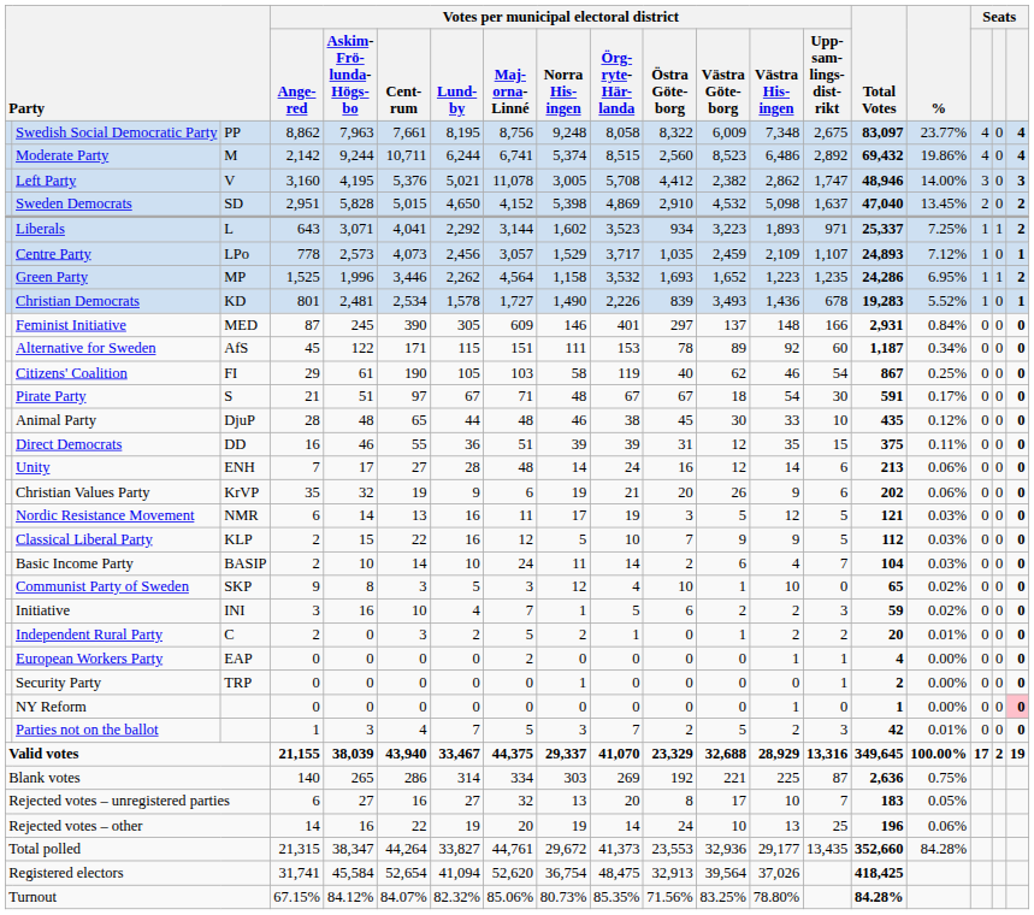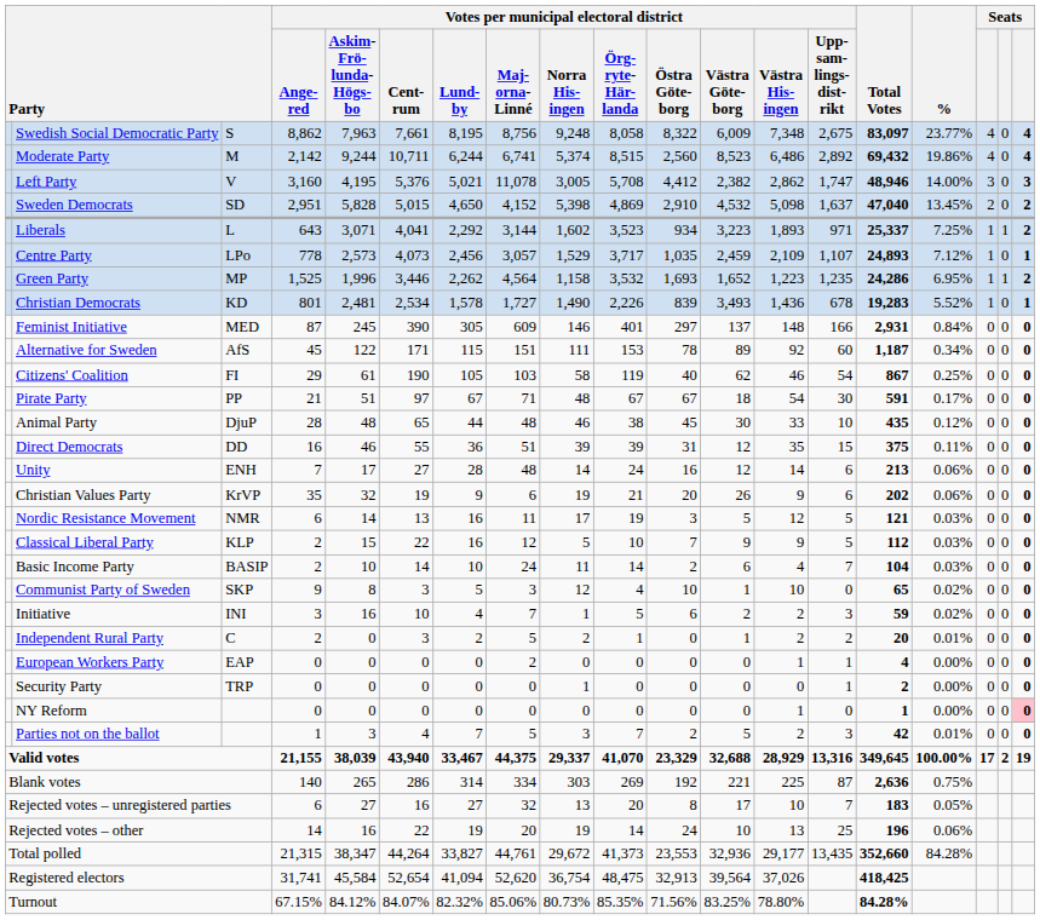 <table class="wikitable" border="1" style="text-align:right;">
 <tr>
 <th style="text-align:left;" valign=bottom rowspan=2 colspan=3>Party</th>
 <th colspan=11>Votes per municipal electoral district</th>
 <th align=center valign=bottom rowspan=2 width="50">Total Votes</th>
 <th align=center valign=bottom rowspan=2 width="50">%</th>
 <th colspan=3>Seats</th>
 </tr>
 <tr>
 <th align=center valign=bottom width="50"><a href='#'>Ange- red</a></th>
 <th align=center valign=bottom width="50"><a href='#'>Askim</a>-<a href='#'>Frö- lunda</a>-<a href='#'>Högs- bo</a></th>
 <th align=center valign=bottom width="50">Cent- rum</th>
 <th align=center valign=bottom width="50"><a href='#'>Lund- by</a></th>
 <th align=center valign=bottom width="50"><a href='#'>Maj- orna</a>-Linné</th>
 <th align=center valign=bottom width="50">Norra <a href='#'>His- ingen</a></th>
 <th align=center valign=bottom width="50"><a href='#'>Örg- ryte</a>-<a href='#'>Här- landa</a></th>
 <th align=center valign=bottom width="50">Östra Göte- borg</th>
 <th align=center valign=bottom width="50">Västra Göte- borg</th>
 <th align=center valign=bottom width="50">Västra <a href='#'>His- ingen</a></th>
 <th align=center valign=bottom width="50">Upp- sam- lings- dist- rikt</th>
 <th align=center valign=bottom width="20"><small></small></th>
 <th align=center valign=bottom width="20"><small><a href='#'></a></small></th>
 <th align=center valign=bottom width="20"><small></small></th>
 </tr>
 <tr style="background:#CEE0F2;">
 <td></td>
 <td align=left style="white-space: nowrap;"><a href='#'>Swedish Social Democratic Party</a></td>
-<td align=left>PP</td>
+<td align=left>S</td>
 <td>8,862</td>
 <td>7,963</td>
 <td>7,661</td>
 <td>8,195</td>
 <td>8,756</td>
 <td>9,248</td>
 <td>8,058</td>
 <td>8,322</td>
 <td>6,009</td>
 <td>7,348</td>
 <td>2,675</td>
 <td><strong>83,097</strong></td>
 <td>23.77%</td>
 <td>4</td>
 <td>0</td>
 <td><strong>4</strong></td>
 </tr>
 <tr style="background:#CEE0F2;">
 <td></td>
 <td align=left><a href='#'>Moderate Party</a></td>
 <td align=left>M</td>
 <td>2,142</td>
 <td>9,244</td>
 <td>10,711</td>
 <td>6,244</td>
 <td>6,741</td>
 <td>5,374</td>
 <td>8,515</td>
 <td>2,560</td>
 <td>8,523</td>
 <td>6,486</td>
 <td>2,892</td>
 <td><strong>69,432</strong></td>
 <td>19.86%</td>
 <td>4</td>
 <td>0</td>
 <td><strong>4</strong></td>
 </tr>
 <tr style="background:#CEE0F2;">
 <td></td>
 <td align=left><a href='#'>Left Party</a></td>
 <td align=left>V</td>
 <td>3,160</td>
 <td>4,195</td>
 <td>5,376</td>
 <td>5,021</td>
 <td>11,078</td>
 <td>3,005</td>
 <td>5,708</td>
 <td>4,412</td>
 <td>2,382</td>
 <td>2,862</td>
 <td>1,747</td>
 <td><strong>48,946</strong></td>
 <td>14.00%</td>
 <td>3</td>
 <td>0</td>
 <td><strong>3</strong></td>
 </tr>
 <tr style="background:#CEE0F2;">
 <td></td>
 <td align=left><a href='#'>Sweden Democrats</a></td>
 <td align=left>SD</td>
 <td>2,951</td>
 <td>5,828</td>
 <td>5,015</td>
 <td>4,650</td>
 <td>4,152</td>
 <td>5,398</td>
 <td>4,869</td>
 <td>2,910</td>
 <td>4,532</td>
 <td>5,098</td>
 <td>1,637</td>
 <td><strong>47,040</strong></td>
 <td>13.45%</td>
 <td>2</td>
 <td>0</td>
 <td><strong>2</strong></td>
 </tr>
 <tr style="background:#CEE0F2; border-top:3px solid darkgray;">
 <td></td>
 <td align=left><a href='#'>Liberals</a></td>
 <td align=left>L</td>
 <td>643</td>
 <td>3,071</td>
 <td>4,041</td>
 <td>2,292</td>
 <td>3,144</td>
 <td>1,602</td>
 <td>3,523</td>
 <td>934</td>
 <td>3,223</td>
 <td>1,893</td>
 <td>971</td>
 <td><strong>25,337</strong></td>
 <td>7.25%</td>
 <td>1</td>
 <td>1</td>
 <td><strong>2</strong></td>
 </tr>
 <tr style="background:#CEE0F2;">
 <td></td>
 <td align=left><a href='#'>Centre Party</a></td>
 <td align=left>LPo</td>
 <td>778</td>
 <td>2,573</td>
 <td>4,073</td>
 <td>2,456</td>
 <td>3,057</td>
 <td>1,529</td>
 <td>3,717</td>
 <td>1,035</td>
 <td>2,459</td>
 <td>2,109</td>
 <td>1,107</td>
 <td><strong>24,893</strong></td>
 <td>7.12%</td>
 <td>1</td>
 <td>0</td>
 <td><strong>1</strong></td>
 </tr>
 <tr style="background:#CEE0F2;">
 <td></td>
 <td align=left><a href='#'>Green Party</a></td>
 <td align=left>MP</td>
 <td>1,525</td>
 <td>1,996</td>
 <td>3,446</td>
 <td>2,262</td>
 <td>4,564</td>
 <td>1,158</td>
 <td>3,532</td>
 <td>1,693</td>
 <td>1,652</td>
 <td>1,223</td>
 <td>1,235</td>
 <td><strong>24,286</strong></td>
 <td>6.95%</td>
 <td>1</td>
 <td>1</td>
 <td><strong>2</strong></td>
 </tr>
 <tr style="background:#CEE0F2;">
 <td></td>
 <td align=left><a href='#'>Christian Democrats</a></td>
 <td align=left>KD</td>
 <td>801</td>
 <td>2,481</td>
 <td>2,534</td>
 <td>1,578</td>
 <td>1,727</td>
 <td>1,490</td>
 <td>2,226</td>
 <td>839</td>
 <td>3,493</td>
 <td>1,436</td>
 <td>678</td>
 <td><strong>19,283</strong></td>
 <td>5.52%</td>
 <td>1</td>
 <td>0</td>
 <td><strong>1</strong></td>
 </tr>
 <tr>
 <td></td>
 <td align=left><a href='#'>Feminist Initiative</a></td>
 <td align=left>MED</td>
 <td>87</td>
 <td>245</td>
 <td>390</td>
 <td>305</td>
 <td>609</td>
 <td>146</td>
 <td>401</td>
 <td>297</td>
 <td>137</td>
 <td>148</td>
 <td>166</td>
 <td><strong>2,931</strong></td>
 <td>0.84%</td>
 <td>0</td>
 <td>0</td>
 <td><strong>0</strong></td>
 </tr>
 <tr>
 <td></td>
 <td align=left><a href='#'>Alternative for Sweden</a></td>
 <td align=left>AfS</td>
 <td>45</td>
 <td>122</td>
 <td>171</td>
 <td>115</td>
 <td>151</td>
 <td>111</td>
 <td>153</td>
 <td>78</td>
 <td>89</td>
 <td>92</td>
 <td>60</td>
 <td><strong>1,187</strong></td>
 <td>0.34%</td>
 <td>0</td>
 <td>0</td>
 <td><strong>0</strong></td>
 </tr>
 <tr>
 <td></td>
 <td align=left><a href='#'>Citizens' Coalition</a></td>
 <td align=left>FI</td>
 <td>29</td>
 <td>61</td>
 <td>190</td>
 <td>105</td>
 <td>103</td>
 <td>58</td>
 <td>119</td>
 <td>40</td>
 <td>62</td>
 <td>46</td>
 <td>54</td>
 <td><strong>867</strong></td>
 <td>0.25%</td>
 <td>0</td>
 <td>0</td>
 <td><strong>0</strong></td>
 </tr>
 <tr>
 <td></td>
 <td align=left><a href='#'>Pirate Party</a></td>
-<td align=left>S</td>
+<td align=left>PP</td>
 <td>21</td>
 <td>51</td>
 <td>97</td>
 <td>67</td>
 <td>71</td>
 <td>48</td>
 <td>67</td>
 <td>67</td>
 <td>18</td>
 <td>54</td>
 <td>30</td>
 <td><strong>591</strong></td>
 <td>0.17%</td>
 <td>0</td>
 <td>0</td>
 <td><strong>0</strong></td>
 </tr>
 <tr>
 <td></td>
 <td align=left>Animal Party</td>
 <td align=left>DjuP</td>
 <td>28</td>
 <td>48</td>
 <td>65</td>
 <td>44</td>
 <td>48</td>
 <td>46</td>
 <td>38</td>
 <td>45</td>
 <td>30</td>
 <td>33</td>
 <td>10</td>
 <td><strong>435</strong></td>
 <td>0.12%</td>
 <td>0</td>
 <td>0</td>
 <td><strong>0</strong></td>
 </tr>
 <tr>
 <td></td>
 <td align=left><a href='#'>Direct Democrats</a></td>
 <td align=left>DD</td>
 <td>16</td>
 <td>46</td>
 <td>55</td>
 <td>36</td>
 <td>51</td>
 <td>39</td>
 <td>39</td>
 <td>31</td>
 <td>12</td>
 <td>35</td>
 <td>15</td>
 <td><strong>375</strong></td>
 <td>0.11%</td>
 <td>0</td>
 <td>0</td>
 <td><strong>0</strong></td>
 </tr>
 <tr>
 <td></td>
 <td align=left><a href='#'>Unity</a></td>
 <td align=left>ENH</td>
 <td>7</td>
 <td>17</td>
 <td>27</td>
 <td>28</td>
 <td>48</td>
 <td>14</td>
 <td>24</td>
 <td>16</td>
 <td>12</td>
 <td>14</td>
 <td>6</td>
 <td><strong>213</strong></td>
 <td>0.06%</td>
 <td>0</td>
 <td>0</td>
 <td><strong>0</strong></td>
 </tr>
 <tr>
 <td></td>
 <td align=left>Christian Values Party</td>
 <td align=left>KrVP</td>
 <td>35</td>
 <td>32</td>
 <td>19</td>
 <td>9</td>
 <td>6</td>
 <td>19</td>
 <td>21</td>
 <td>20</td>
 <td>26</td>
 <td>9</td>
 <td>6</td>
 <td><strong>202</strong></td>
 <td>0.06%</td>
 <td>0</td>
 <td>0</td>
 <td><strong>0</strong></td>
 </tr>
 <tr>
 <td></td>
 <td align=left><a href='#'>Nordic Resistance Movement</a></td>
 <td align=left>NMR</td>
 <td>6</td>
 <td>14</td>
 <td>13</td>
 <td>16</td>
 <td>11</td>
 <td>17</td>
 <td>19</td>
 <td>3</td>
 <td>5</td>
 <td>12</td>
 <td>5</td>
 <td><strong>121</strong></td>
 <td>0.03%</td>
 <td>0</td>
 <td>0</td>
 <td><strong>0</strong></td>
 </tr>
 <tr>
 <td></td>
 <td align=left><a href='#'>Classical Liberal Party</a></td>
 <td align=left>KLP</td>
 <td>2</td>
 <td>15</td>
 <td>22</td>
 <td>16</td>
 <td>12</td>
 <td>5</td>
 <td>10</td>
 <td>7</td>
 <td>9</td>
 <td>9</td>
 <td>5</td>
 <td><strong>112</strong></td>
 <td>0.03%</td>
 <td>0</td>
 <td>0</td>
 <td><strong>0</strong></td>
 </tr>
 <tr>
 <td></td>
 <td align=left>Basic Income Party</td>
 <td align=left>BASIP</td>
 <td>2</td>
 <td>10</td>
 <td>14</td>
 <td>10</td>
 <td>24</td>
 <td>11</td>
 <td>14</td>
 <td>2</td>
 <td>6</td>
 <td>4</td>
 <td>7</td>
 <td><strong>104</strong></td>
 <td>0.03%</td>
 <td>0</td>
 <td>0</td>
 <td><strong>0</strong></td>
 </tr>
 <tr>
 <td></td>
 <td align=left><a href='#'>Communist Party of Sweden</a></td>
 <td align=left>SKP</td>
 <td>9</td>
 <td>8</td>
 <td>3</td>
 <td>5</td>
 <td>3</td>
 <td>12</td>
 <td>4</td>
 <td>10</td>
 <td>1</td>
 <td>10</td>
 <td>0</td>
 <td><strong>65</strong></td>
 <td>0.02%</td>
 <td>0</td>
 <td>0</td>
 <td><strong>0</strong></td>
 </tr>
 <tr>
 <td></td>
 <td align=left>Initiative</td>
 <td align=left>INI</td>
 <td>3</td>
 <td>16</td>
 <td>10</td>
 <td>4</td>
 <td>7</td>
 <td>1</td>
 <td>5</td>
 <td>6</td>
 <td>2</td>
 <td>2</td>
 <td>3</td>
 <td><strong>59</strong></td>
 <td>0.02%</td>
 <td>0</td>
 <td>0</td>
 <td><strong>0</strong></td>
 </tr>
 <tr>
 <td></td>
 <td align=left><a href='#'>Independent Rural Party</a></td>
 <td align=left>C</td>
 <td>2</td>
 <td>0</td>
 <td>3</td>
 <td>2</td>
 <td>5</td>
 <td>2</td>
 <td>1</td>
 <td>0</td>
 <td>1</td>
 <td>2</td>
 <td>2</td>
 <td><strong>20</strong></td>
 <td>0.01%</td>
 <td>0</td>
 <td>0</td>
 <td><strong>0</strong></td>
 </tr>
 <tr>
 <td></td>
 <td align=left><a href='#'>European Workers Party</a></td>
 <td align=left>EAP</td>
 <td>0</td>
 <td>0</td>
 <td>0</td>
 <td>0</td>
 <td>2</td>
 <td>0</td>
 <td>0</td>
 <td>0</td>
 <td>0</td>
 <td>1</td>
 <td>1</td>
 <td><strong>4</strong></td>
 <td>0.00%</td>
 <td>0</td>
 <td>0</td>
 <td><strong>0</strong></td>
 </tr>
 <tr>
 <td></td>
 <td align=left>Security Party</td>
 <td align=left>TRP</td>
 <td>0</td>
 <td>0</td>
 <td>0</td>
 <td>0</td>
 <td>0</td>
 <td>1</td>
 <td>0</td>
 <td>0</td>
 <td>0</td>
 <td>0</td>
 <td>1</td>
 <td><strong>2</strong></td>
 <td>0.00%</td>
 <td>0</td>
 <td>0</td>
 <td><strong>0</strong></td>
 </tr>
 <tr>
 <td></td>
 <td align=left>NY Reform</td>
 <td></td>
 <td>0</td>
 <td>0</td>
 <td>0</td>
 <td>0</td>
 <td>0</td>
 <td>0</td>
 <td>0</td>
 <td>0</td>
 <td>0</td>
 <td>1</td>
 <td>0</td>
 <td><strong>1</strong></td>
 <td>0.00%</td>
 <td>0</td>
 <td>0</td>
 <td style="background: pink;"><strong>0</strong></td>
 </tr>
 <tr>
 <td></td>
 <td align=left><a href='#'>Parties not on the ballot</a></td>
 <td></td>
 <td>1</td>
 <td>3</td>
 <td>4</td>
 <td>7</td>
 <td>5</td>
 <td>3</td>
 <td>7</td>
 <td>2</td>
 <td>5</td>
 <td>2</td>
 <td>3</td>
 <td><strong>42</strong></td>
 <td>0.01%</td>
 <td>0</td>
 <td>0</td>
 <td><strong>0</strong></td>
 </tr>
 <tr style="font-weight:bold">
 <td align=left colspan=3>Valid votes</td>
 <td>21,155</td>
 <td>38,039</td>
 <td>43,940</td>
 <td>33,467</td>
 <td>44,375</td>
 <td>29,337</td>
 <td>41,070</td>
 <td>23,329</td>
 <td>32,688</td>
 <td>28,929</td>
 <td>13,316</td>
 <td>349,645</td>
 <td>100.00%</td>
 <td>17</td>
 <td>2</td>
 <td>19</td>
 </tr>
 <tr>
 <td align=left colspan=3>Blank votes</td>
 <td>140</td>
 <td>265</td>
 <td>286</td>
 <td>314</td>
 <td>334</td>
 <td>303</td>
 <td>269</td>
 <td>192</td>
 <td>221</td>
 <td>225</td>
 <td>87</td>
 <td><strong>2,636</strong></td>
 <td>0.75%</td>
 <td></td>
 <td></td>
 <td></td>
 </tr>
 <tr>
 <td align=left colspan=3>Rejected votes – unregistered parties</td>
 <td>6</td>
 <td>27</td>
 <td>16</td>
 <td>27</td>
 <td>32</td>
 <td>13</td>
 <td>20</td>
 <td>8</td>
 <td>17</td>
 <td>10</td>
 <td>7</td>
 <td><strong>183</strong></td>
 <td>0.05%</td>
 <td></td>
 <td></td>
 <td></td>
 </tr>
 <tr>
 <td align=left colspan=3>Rejected votes – other</td>
 <td>14</td>
 <td>16</td>
 <td>22</td>
 <td>19</td>
 <td>20</td>
 <td>19</td>
 <td>14</td>
 <td>24</td>
 <td>10</td>
 <td>13</td>
 <td>25</td>
 <td><strong>196</strong></td>
 <td>0.06%</td>
 <td></td>
 <td></td>
 <td></td>
 </tr>
 <tr>
 <td align=left colspan=3>Total polled</td>
 <td>21,315</td>
 <td>38,347</td>
 <td>44,264</td>
 <td>33,827</td>
 <td>44,761</td>
 <td>29,672</td>
 <td>41,373</td>
 <td>23,553</td>
 <td>32,936</td>
 <td>29,177</td>
 <td>13,435</td>
 <td><strong>352,660</strong></td>
 <td>84.28%</td>
 <td></td>
 <td></td>
 <td></td>
 </tr>
 <tr>
 <td align=left colspan=3>Registered electors</td>
 <td>31,741</td>
 <td>45,584</td>
 <td>52,654</td>
 <td>41,094</td>
 <td>52,620</td>
 <td>36,754</td>
 <td>48,475</td>
 <td>32,913</td>
 <td>39,564</td>
 <td>37,026</td>
 <td></td>
 <td><strong>418,425</strong></td>
 <td></td>
 <td></td>
 <td></td>
 <td></td>
 </tr>
 <tr>
 <td align=left colspan=3>Turnout</td>
 <td>67.15%</td>
 <td>84.12%</td>
 <td>84.07%</td>
 <td>82.32%</td>
 <td>85.06%</td>
 <td>80.73%</td>
 <td>85.35%</td>
 <td>71.56%</td>
 <td>83.25%</td>
 <td>78.80%</td>
 <td></td>
 <td><strong>84.28%</strong></td>
 <td></td>
 <td></td>
 <td></td>
 <td></td>
 </tr>
 </table>
